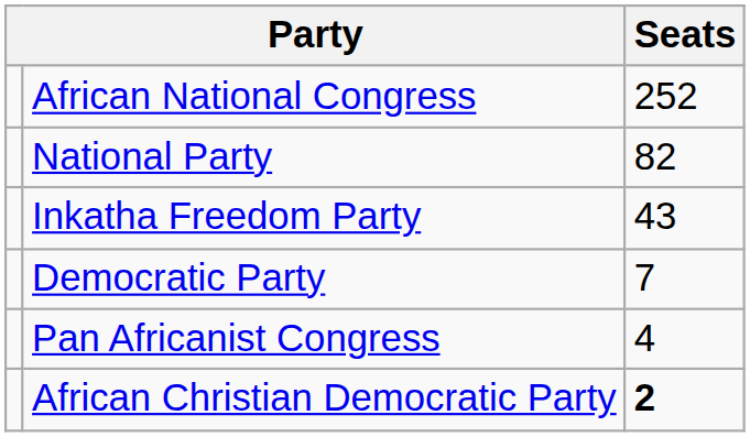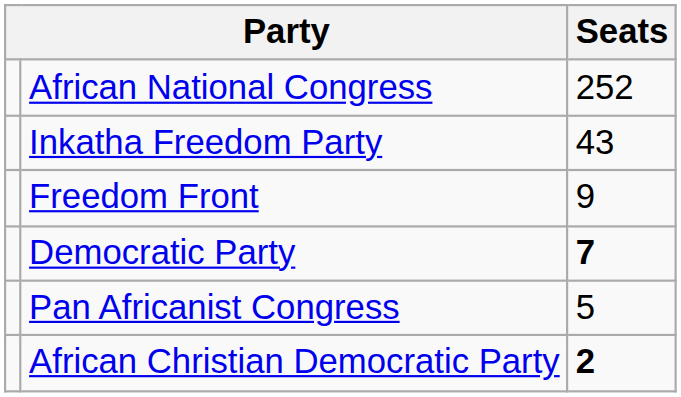 <table class="wikitable">
 <tr>
 <th colspan="2">Party</th>
 <th>Seats</th>
 </tr>
 <tr>
 <td></td>
 <td><a href='#'>African National Congress</a></td>
 <td>252</td>
 </tr>
 <tr>
 <td></td>
-<td><a href='#'>National Party</a></td>
-<td>82</td>
-</tr>
-<tr>
-<td></td>
 <td><a href='#'>Inkatha Freedom Party</a></td>
 <td>43</td>
 </tr>
 <tr>
 <td></td>
+<td><a href='#'>Freedom Front</a></td>
+<td>9</td>
+</tr>
+<tr>
+<td></td>
 <td><a href='#'>Democratic Party</a></td>
-<td>7</td>
+<td><strong>7</strong></td>
 </tr>
 <tr>
 <td></td>
 <td><a href='#'>Pan Africanist Congress</a></td>
-<td>4</td>
+<td>5</td>
 </tr>
 <tr>
 <td></td>
 <td><a href='#'>African Christian Democratic Party</a></td>
 <td><strong>2</strong></td>
 </tr>
 </table>
